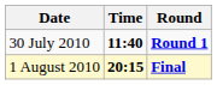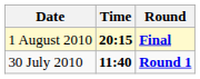 <table class="wikitable">
 <tr>
 <th>Date</th>
 <th>Time</th>
 <th>Round</th>
 </tr>
+<tr style=background:lemonchiffon>
+<td>1 August 2010</td>
+<td><strong>20:15</strong></td>
+<td><strong><a href='#'>Final</a></strong></td>
+</tr>
 <tr>
 <td>30 July 2010</td>
 <td><strong>11:40</strong></td>
 <td><strong><a href='#'>Round 1</a></strong></td>
 </tr>
-<tr style=background:lemonchiffon>
-<td>1 August 2010</td>
-<td><strong>20:15</strong></td>
-<td><strong><a href='#'>Final</a></strong></td>
-</tr>
 </table>
